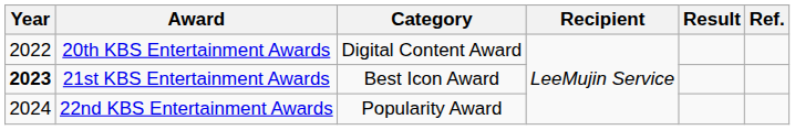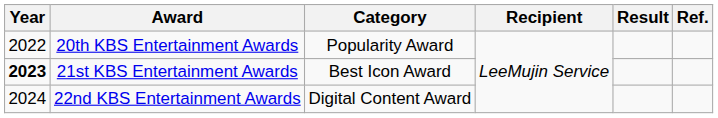 <table class="wikitable" style="text-align: center;">
 <tr>
 <th>Year</th>
 <th>Award</th>
 <th>Category</th>
 <th>Recipient</th>
 <th>Result</th>
 <th>Ref.</th>
 </tr>
 <tr>
 <td>2022</td>
 <td><a href='#'>20th KBS Entertainment Awards</a></td>
-<td>Digital Content Award</td>
+<td>Popularity Award</td>
 <td rowspan="3"><em>LeeMujin Service</em></td>
 <td></td>
 <td></td>
 </tr>
 <tr>
 <td><strong>2023</strong></td>
 <td><a href='#'>21st KBS Entertainment Awards</a></td>
 <td>Best Icon Award</td>
 <td></td>
 <td></td>
 </tr>
 <tr>
 <td>2024</td>
 <td><a href='#'>22nd KBS Entertainment Awards</a></td>
-<td>Popularity Award</td>
+<td>Digital Content Award</td>
 <td></td>
 <td></td>
 </tr>
 </table>
